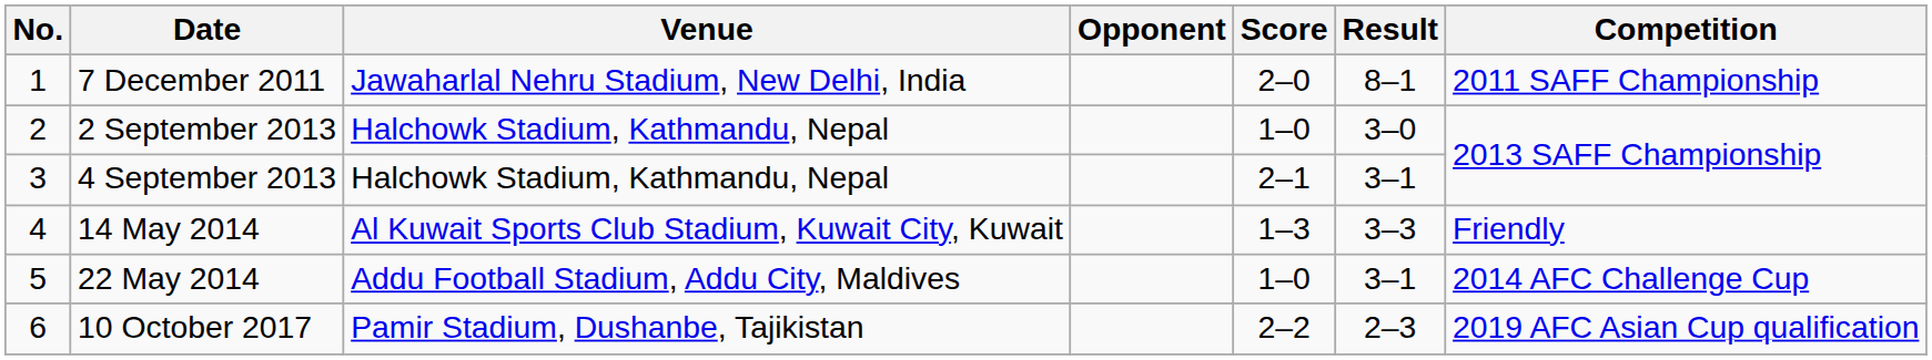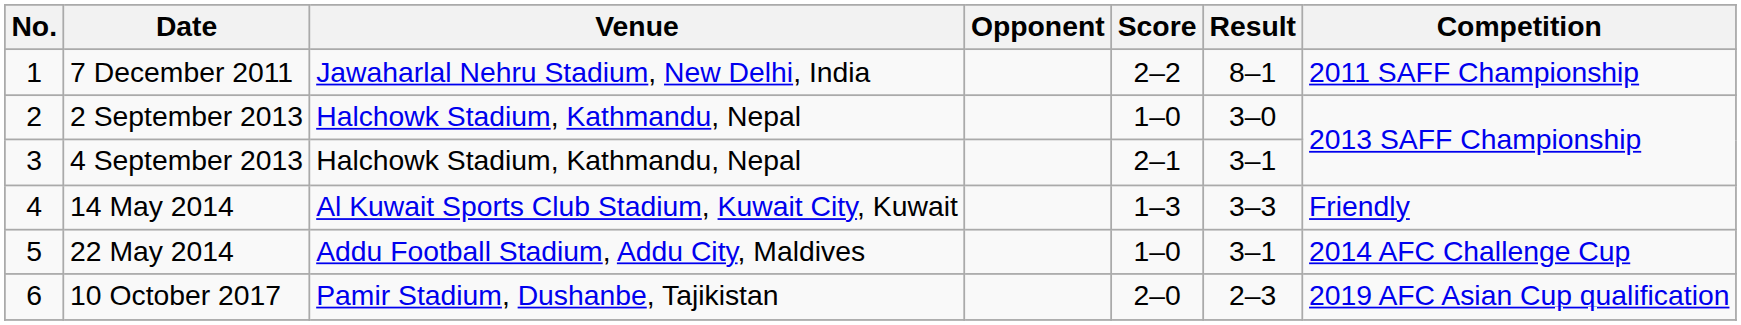 <table class="wikitable sortable">
 <tr>
 <th scope="col">No.</th>
 <th scope="col">Date</th>
 <th scope="col">Venue</th>
 <th scope="col">Opponent</th>
 <th scope="col">Score</th>
 <th scope="col">Result</th>
 <th scope="col">Competition</th>
 </tr>
 <tr>
 <td align="center">1</td>
 <td>7 December 2011</td>
 <td><a href='#'>Jawaharlal Nehru Stadium</a>, <a href='#'>New Delhi</a>, India</td>
 <td></td>
-<td align="center">2–0</td>
+<td align="center">2–2</td>
 <td align="center">8–1</td>
 <td><a href='#'>2011 SAFF Championship</a></td>
 </tr>
 <tr>
 <td align="center">2</td>
 <td>2 September 2013</td>
 <td><a href='#'>Halchowk Stadium</a>, <a href='#'>Kathmandu</a>, Nepal</td>
 <td></td>
 <td align="center">1–0</td>
 <td align="center">3–0</td>
 <td rowspan="2"><a href='#'>2013 SAFF Championship</a></td>
 </tr>
 <tr>
 <td align="center">3</td>
 <td>4 September 2013</td>
 <td>Halchowk Stadium, Kathmandu, Nepal</td>
 <td></td>
 <td align="center">2–1</td>
 <td align="center">3–1</td>
 </tr>
 <tr>
 <td align="center">4</td>
 <td>14 May 2014</td>
 <td><a href='#'>Al Kuwait Sports Club Stadium</a>, <a href='#'>Kuwait City</a>, Kuwait</td>
 <td></td>
 <td align="center">1–3</td>
 <td align="center">3–3</td>
 <td><a href='#'>Friendly</a></td>
 </tr>
 <tr>
 <td align="center">5</td>
 <td>22 May 2014</td>
 <td><a href='#'>Addu Football Stadium</a>, <a href='#'>Addu City</a>, Maldives</td>
 <td></td>
 <td align="center">1–0</td>
 <td align="center">3–1</td>
 <td><a href='#'>2014 AFC Challenge Cup</a></td>
 </tr>
 <tr>
 <td align="center">6</td>
 <td>10 October 2017</td>
 <td><a href='#'>Pamir Stadium</a>, <a href='#'>Dushanbe</a>, Tajikistan</td>
 <td></td>
-<td align="center">2–2</td>
+<td align="center">2–0</td>
 <td align="center">2–3</td>
 <td><a href='#'>2019 AFC Asian Cup qualification</a></td>
 </tr>
 </table>
